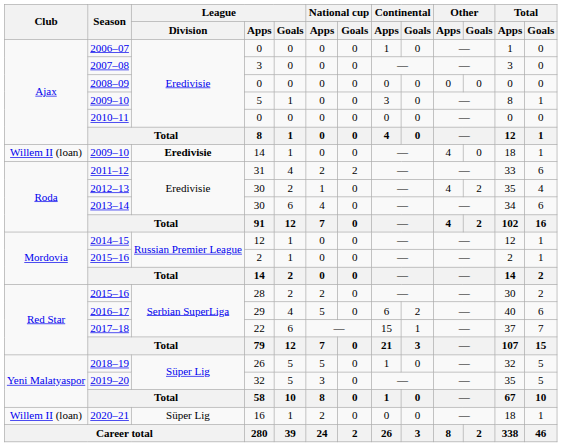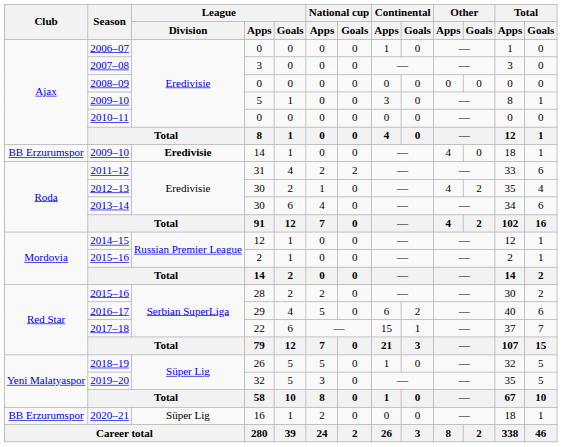 <table class="wikitable" style="text-align:center">
 <tr>
 <th rowspan="2">Club</th>
 <th rowspan="2">Season</th>
 <th colspan="3">League</th>
 <th colspan="2">National cup</th>
 <th colspan="2">Continental</th>
 <th colspan="2">Other</th>
 <th colspan="2">Total</th>
 </tr>
 <tr>
 <th>Division</th>
 <th>Apps</th>
 <th>Goals</th>
 <th>Apps</th>
 <th>Goals</th>
 <th>Apps</th>
 <th>Goals</th>
 <th>Apps</th>
 <th>Goals</th>
 <th>Apps</th>
 <th>Goals</th>
 </tr>
 <tr>
 <td rowspan="6"><a href='#'>Ajax</a></td>
 <td><a href='#'>2006–07</a></td>
 <td rowspan="5"><a href='#'>Eredivisie</a></td>
 <td>0</td>
 <td>0</td>
 <td>0</td>
 <td>0</td>
 <td>1</td>
 <td>0</td>
 <td colspan="2">—</td>
 <td>1</td>
 <td>0</td>
 </tr>
 <tr>
 <td><a href='#'>2007–08</a></td>
 <td>3</td>
 <td>0</td>
 <td>0</td>
 <td>0</td>
 <td colspan="2">—</td>
 <td colspan="2">—</td>
 <td>3</td>
 <td>0</td>
 </tr>
 <tr>
 <td><a href='#'>2008–09</a></td>
 <td>0</td>
 <td>0</td>
 <td>0</td>
 <td>0</td>
 <td>0</td>
 <td>0</td>
 <td>0</td>
 <td>0</td>
 <td>0</td>
 <td>0</td>
 </tr>
 <tr>
 <td><a href='#'>2009–10</a></td>
 <td>5</td>
 <td>1</td>
 <td>0</td>
 <td>0</td>
 <td>3</td>
 <td>0</td>
 <td colspan="2">—</td>
 <td>8</td>
 <td>1</td>
 </tr>
 <tr>
 <td><a href='#'>2010–11</a></td>
 <td>0</td>
 <td>0</td>
 <td>0</td>
 <td>0</td>
 <td>0</td>
 <td>0</td>
 <td colspan="2">—</td>
 <td>0</td>
 <td>0</td>
 </tr>
 <tr>
 <th colspan="2">Total</th>
 <th>8</th>
 <th>1</th>
 <th>0</th>
 <th>0</th>
 <th>4</th>
 <th>0</th>
 <th colspan="2">—</th>
 <th>12</th>
 <th>1</th>
 </tr>
 <tr>
-<td><a href='#'>Willem II</a> (loan)</td>
+<td><a href='#'>BB Erzurumspor</a></td>
 <td><a href='#'>2009–10</a></td>
 <td><strong>Eredivisie</strong></td>
 <td>14</td>
 <td>1</td>
 <td>0</td>
 <td>0</td>
 <td colspan="2">—</td>
 <td>4</td>
 <td>0</td>
 <td>18</td>
 <td>1</td>
 </tr>
 <tr>
 <td rowspan="4"><a href='#'>Roda</a></td>
 <td><a href='#'>2011–12</a></td>
 <td rowspan="3">Eredivisie</td>
 <td>31</td>
 <td>4</td>
 <td>2</td>
 <td>2</td>
 <td colspan="2">—</td>
 <td colspan="2">—</td>
 <td>33</td>
 <td>6</td>
 </tr>
 <tr>
 <td><a href='#'>2012–13</a></td>
 <td>30</td>
 <td>2</td>
 <td>1</td>
 <td>0</td>
 <td colspan="2">—</td>
 <td>4</td>
 <td>2</td>
 <td>35</td>
 <td>4</td>
 </tr>
 <tr>
 <td><a href='#'>2013–14</a></td>
 <td>30</td>
 <td>6</td>
 <td>4</td>
 <td>0</td>
 <td colspan="2">—</td>
 <td colspan="2">—</td>
 <td>34</td>
 <td>6</td>
 </tr>
 <tr>
 <th colspan="2">Total</th>
 <th>91</th>
 <th>12</th>
 <th>7</th>
 <th>0</th>
 <th colspan="2">—</th>
 <th>4</th>
 <th>2</th>
 <th>102</th>
 <th>16</th>
 </tr>
 <tr>
 <td rowspan="3"><a href='#'>Mordovia</a></td>
 <td><a href='#'>2014–15</a></td>
 <td rowspan="2"><a href='#'>Russian Premier League</a></td>
 <td>12</td>
 <td>1</td>
 <td>0</td>
 <td>0</td>
 <td colspan="2">—</td>
 <td colspan="2">—</td>
 <td>12</td>
 <td>1</td>
 </tr>
 <tr>
 <td><a href='#'>2015–16</a></td>
 <td>2</td>
 <td>1</td>
 <td>0</td>
 <td>0</td>
 <td colspan="2">—</td>
 <td colspan="2">—</td>
 <td>2</td>
 <td>1</td>
 </tr>
 <tr>
 <th colspan="2">Total</th>
 <th>14</th>
 <th>2</th>
 <th>0</th>
 <th>0</th>
 <th colspan="2">—</th>
 <th colspan="2">—</th>
 <th>14</th>
 <th>2</th>
 </tr>
 <tr>
 <td rowspan="4"><a href='#'>Red Star</a></td>
 <td><a href='#'>2015–16</a></td>
 <td rowspan="3"><a href='#'>Serbian SuperLiga</a></td>
 <td>28</td>
 <td>2</td>
 <td>2</td>
 <td>0</td>
 <td colspan="2">—</td>
 <td colspan="2">—</td>
 <td>30</td>
 <td>2</td>
 </tr>
 <tr>
 <td><a href='#'>2016–17</a></td>
 <td>29</td>
 <td>4</td>
 <td>5</td>
 <td>0</td>
 <td>6</td>
 <td>2</td>
 <td colspan="2">—</td>
 <td>40</td>
 <td>6</td>
 </tr>
 <tr>
 <td><a href='#'>2017–18</a></td>
 <td>22</td>
 <td>6</td>
 <td colspan="2">—</td>
 <td>15</td>
 <td>1</td>
 <td colspan="2">—</td>
 <td>37</td>
 <td>7</td>
 </tr>
 <tr>
 <th colspan="2">Total</th>
 <th>79</th>
 <th>12</th>
 <th>7</th>
 <th>0</th>
 <th>21</th>
 <th>3</th>
 <th colspan="2">—</th>
 <th>107</th>
 <th>15</th>
 </tr>
 <tr>
 <td rowspan="3"><a href='#'>Yeni Malatyaspor</a></td>
 <td><a href='#'>2018–19</a></td>
 <td rowspan="2"><a href='#'>Süper Lig</a></td>
 <td>26</td>
 <td>5</td>
 <td>5</td>
 <td>0</td>
 <td>1</td>
 <td>0</td>
 <td colspan="2">—</td>
 <td>32</td>
 <td>5</td>
 </tr>
 <tr>
 <td><a href='#'>2019–20</a></td>
 <td>32</td>
 <td>5</td>
 <td>3</td>
 <td>0</td>
 <td colspan="2">—</td>
 <td colspan="2">—</td>
 <td>35</td>
 <td>5</td>
 </tr>
 <tr>
 <th colspan="2">Total</th>
 <th>58</th>
 <th>10</th>
 <th>8</th>
 <th>0</th>
 <th>1</th>
 <th>0</th>
 <th colspan="2">—</th>
 <th>67</th>
 <th>10</th>
 </tr>
 <tr>
-<td><a href='#'>Willem II</a> (loan)</td>
+<td><a href='#'>BB Erzurumspor</a></td>
 <td><a href='#'>2020–21</a></td>
 <td>Süper Lig</td>
 <td>16</td>
 <td>1</td>
 <td>2</td>
 <td>0</td>
 <td>0</td>
 <td>0</td>
 <td colspan="2">—</td>
 <td>18</td>
 <td>1</td>
 </tr>
 <tr>
 <th colspan="3">Career total</th>
 <th>280</th>
 <th>39</th>
 <th>24</th>
 <th>2</th>
 <th>26</th>
 <th>3</th>
 <th>8</th>
 <th>2</th>
 <th>338</th>
 <th>46</th>
 </tr>
 </table>
